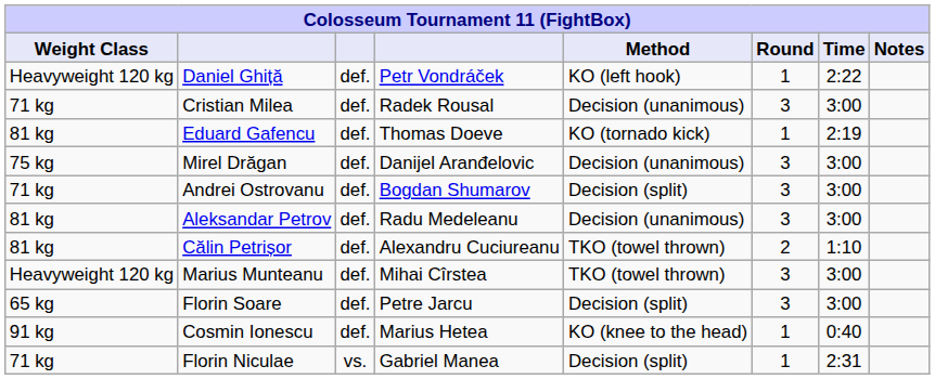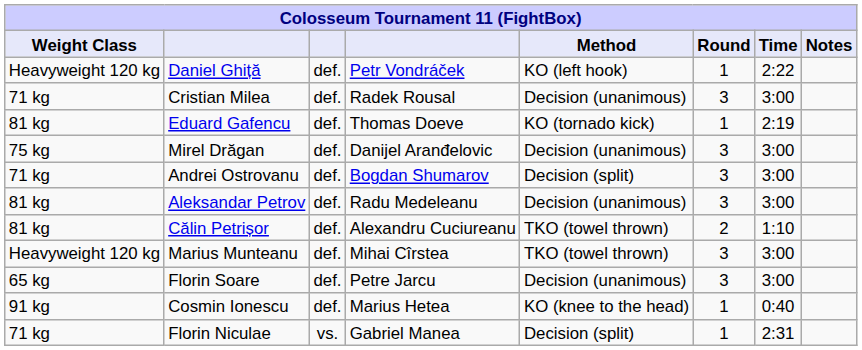 <table class="wikitable" style="font-size: 70%;">
 <tr>
 <th colspan="8" style="background-color: #ccf; color: #000080; text-align: center;"><strong>Colosseum Tournament 11 (FightBox)</strong></th>
 </tr>
 <tr>
 <th colspan="1" style="background-color: #E6E8FA; color: #000000; text-align: center;">Weight Class</th>
 <th colspan="1" style="background-color: #E6E8FA; color: #000000; text-align: center;"></th>
 <th colspan="1" style="background-color: #E6E8FA; color: #000000; text-align: center;"></th>
 <th colspan="1" style="background-color: #E6E8FA; color: #000000; text-align: center;"></th>
 <th colspan="1" style="background-color: #E6E8FA; color: #000000; text-align: center;">Method</th>
 <th colspan="1" style="background-color: #E6E8FA; color: #000000; text-align: center;">Round</th>
 <th colspan="1" style="background-color: #E6E8FA; color: #000000; text-align: center;">Time</th>
 <th colspan="1" style="background-color: #E6E8FA; color: #000000; text-align: center;">Notes</th>
 </tr>
 <tr>
 <td>Heavyweight 120 kg</td>
 <td> <a href='#'>Daniel Ghiță</a></td>
 <td align=center>def.</td>
 <td> <a href='#'>Petr Vondráček</a></td>
 <td>KO (left hook)</td>
 <td align=center>1</td>
 <td align=center>2:22</td>
 <td></td>
 </tr>
 <tr>
 <td>71 kg</td>
 <td> Cristian Milea</td>
 <td align=center>def.</td>
 <td> Radek Rousal</td>
 <td>Decision (unanimous)</td>
 <td align=center>3</td>
 <td align=center>3:00</td>
 <td></td>
 </tr>
 <tr>
 <td>81 kg</td>
 <td> <a href='#'>Eduard Gafencu</a></td>
 <td align=center>def.</td>
 <td> Thomas Doeve</td>
 <td>KO (tornado kick)</td>
 <td align=center>1</td>
 <td align=center>2:19</td>
 <td></td>
 </tr>
 <tr>
 <td>75 kg</td>
 <td> Mirel Drăgan</td>
 <td align=center>def.</td>
 <td> Danijel Aranđelovic</td>
 <td>Decision (unanimous)</td>
 <td align=center>3</td>
 <td align=center>3:00</td>
 <td></td>
 </tr>
 <tr>
 <td>71 kg</td>
 <td> Andrei Ostrovanu</td>
 <td align=center>def.</td>
 <td> <a href='#'>Bogdan Shumarov</a></td>
 <td>Decision (split)</td>
 <td align=center>3</td>
 <td align=center>3:00</td>
 <td></td>
 </tr>
 <tr>
 <td>81 kg</td>
 <td> <a href='#'>Aleksandar Petrov</a></td>
 <td align=center>def.</td>
 <td> Radu Medeleanu</td>
 <td>Decision (unanimous)</td>
 <td align=center>3</td>
 <td align=center>3:00</td>
 </tr>
 <tr>
 <td>81 kg</td>
 <td> <a href='#'>Călin Petrișor</a></td>
 <td align=center>def.</td>
 <td> Alexandru Cuciureanu</td>
 <td>TKO (towel thrown)</td>
 <td align=center>2</td>
 <td align=center>1:10</td>
 <td></td>
 </tr>
 <tr>
 <td>Heavyweight 120 kg</td>
 <td> Marius Munteanu</td>
 <td align=center>def.</td>
 <td> Mihai Cîrstea</td>
 <td>TKO (towel thrown)</td>
 <td align=center>3</td>
 <td align=center>3:00</td>
 <td></td>
 </tr>
 <tr>
 <td>65 kg</td>
 <td> Florin Soare</td>
 <td align=center>def.</td>
 <td> Petre Jarcu</td>
-<td>Decision (split)</td>
+<td>Decision (unanimous)</td>
 <td align=center>3</td>
 <td align=center>3:00</td>
 <td></td>
 </tr>
 <tr>
 <td>91 kg</td>
 <td> Cosmin Ionescu</td>
 <td align=center>def.</td>
 <td> Marius Hetea</td>
 <td>KO (knee to the head)</td>
 <td align=center>1</td>
 <td align=center>0:40</td>
 <td></td>
 </tr>
 <tr>
 <td>71 kg</td>
 <td> Florin Niculae</td>
 <td align=center>vs.</td>
 <td> Gabriel Manea</td>
 <td>Decision (split)</td>
 <td align=center>1</td>
 <td align=center>2:31</td>
 <td></td>
 </tr>
 </table>
